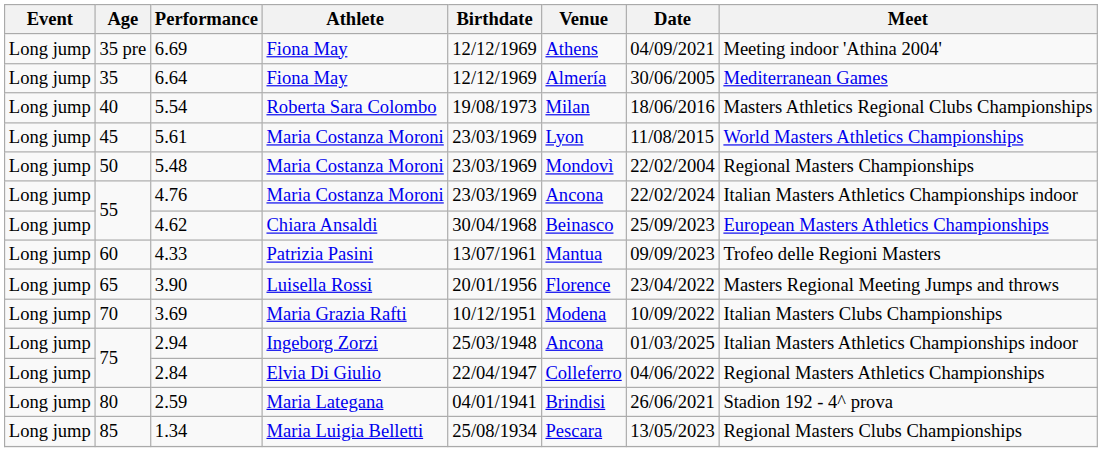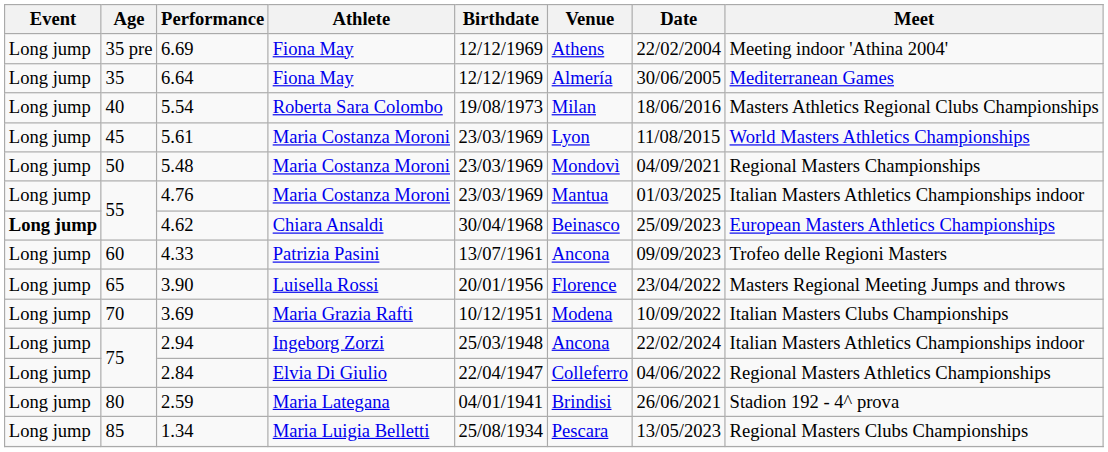 <table class="wikitable" width= style="font-size:90%; text-align:center">
 <tr>
 <th>Event</th>
 <th>Age</th>
 <th>Performance</th>
 <th>Athlete</th>
 <th>Birthdate</th>
 <th>Venue</th>
 <th>Date</th>
 <th>Meet</th>
 </tr>
 <tr>
 <td>Long jump</td>
 <td>35 pre</td>
 <td>6.69 </td>
 <td align=left><a href='#'>Fiona May</a></td>
 <td>12/12/1969</td>
 <td align=left><a href='#'>Athens</a></td>
-<td>04/09/2021</td>
+<td>22/02/2004</td>
 <td>Meeting indoor 'Athina 2004'</td>
 </tr>
 <tr>
 <td>Long jump</td>
 <td>35</td>
 <td>6.64 </td>
 <td align=left><a href='#'>Fiona May</a></td>
 <td>12/12/1969</td>
 <td align=left><a href='#'>Almería</a></td>
 <td>30/06/2005</td>
 <td><a href='#'>Mediterranean Games</a></td>
 </tr>
 <tr>
 <td>Long jump</td>
 <td>40</td>
 <td>5.54 </td>
 <td align=left><a href='#'>Roberta Sara Colombo</a></td>
 <td>19/08/1973</td>
 <td align=left><a href='#'>Milan</a></td>
 <td>18/06/2016</td>
 <td>Masters Athletics Regional Clubs Championships</td>
 </tr>
 <tr>
 <td>Long jump</td>
 <td>45</td>
 <td>5.61 </td>
 <td align=left><a href='#'>Maria Costanza Moroni</a></td>
 <td>23/03/1969</td>
 <td align=left><a href='#'>Lyon</a></td>
 <td>11/08/2015</td>
 <td><a href='#'>World Masters Athletics Championships</a></td>
 </tr>
 <tr>
 <td>Long jump</td>
 <td>50</td>
 <td>5.48 </td>
 <td align=left><a href='#'>Maria Costanza Moroni</a></td>
 <td>23/03/1969</td>
 <td align=left><a href='#'>Mondovì</a></td>
-<td>22/02/2004</td>
+<td>04/09/2021</td>
 <td>Regional Masters Championships</td>
 </tr>
 <tr>
 <td>Long jump</td>
 <td rowspan=2>55</td>
 <td>4.76 </td>
 <td align=left><a href='#'>Maria Costanza Moroni</a></td>
 <td>23/03/1969</td>
-<td align=left><a href='#'>Ancona</a></td>
-<td>22/02/2024</td>
+<td align=left><a href='#'>Mantua</a></td>
+<td>01/03/2025</td>
 <td>Italian Masters Athletics Championships indoor</td>
 </tr>
 <tr>
-<td>Long jump</td>
+<td><strong>Long jump</strong></td>
 <td>4.62 </td>
 <td align=left><a href='#'>Chiara Ansaldi</a></td>
 <td>30/04/1968</td>
 <td align=left><a href='#'>Beinasco</a></td>
 <td>25/09/2023</td>
 <td><a href='#'>European Masters Athletics Championships</a></td>
 </tr>
 <tr>
 <td>Long jump</td>
 <td>60</td>
 <td>4.33 </td>
 <td align=left><a href='#'>Patrizia Pasini</a></td>
 <td>13/07/1961</td>
-<td align=left><a href='#'>Mantua</a></td>
+<td align=left><a href='#'>Ancona</a></td>
 <td>09/09/2023</td>
 <td>Trofeo delle Regioni Masters</td>
 </tr>
 <tr>
 <td>Long jump</td>
 <td>65</td>
 <td>3.90 </td>
 <td align=left><a href='#'>Luisella Rossi</a></td>
 <td>20/01/1956</td>
 <td align=left><a href='#'>Florence</a></td>
 <td>23/04/2022</td>
 <td>Masters Regional Meeting Jumps and throws</td>
 </tr>
 <tr>
 <td>Long jump</td>
 <td>70</td>
 <td>3.69 </td>
 <td align=left><a href='#'>Maria Grazia Rafti</a></td>
 <td>10/12/1951</td>
 <td align=left><a href='#'>Modena</a></td>
 <td>10/09/2022</td>
 <td>Italian Masters Clubs Championships</td>
 </tr>
 <tr>
 <td>Long jump</td>
 <td rowspan=2>75</td>
 <td>2.94 </td>
 <td align=left><a href='#'>Ingeborg Zorzi</a></td>
 <td>25/03/1948</td>
 <td align=left><a href='#'>Ancona</a></td>
-<td>01/03/2025</td>
+<td>22/02/2024</td>
 <td>Italian Masters  Athletics Championships indoor</td>
 </tr>
 <tr>
 <td>Long jump</td>
 <td>2.84 </td>
 <td align=left><a href='#'>Elvia Di Giulio</a></td>
 <td>22/04/1947</td>
 <td align=left><a href='#'>Colleferro</a></td>
 <td>04/06/2022</td>
 <td>Regional Masters Athletics Championships</td>
 </tr>
 <tr>
 <td>Long jump</td>
 <td>80</td>
 <td>2.59 </td>
 <td align=left><a href='#'>Maria Lategana</a></td>
 <td>04/01/1941</td>
 <td align=left><a href='#'>Brindisi</a></td>
 <td>26/06/2021</td>
 <td>Stadion 192 - 4^ prova</td>
 </tr>
 <tr>
 <td>Long jump</td>
 <td>85</td>
 <td>1.34 </td>
 <td align=left><a href='#'>Maria Luigia Belletti</a></td>
 <td>25/08/1934</td>
 <td align=left><a href='#'>Pescara</a></td>
 <td>13/05/2023</td>
 <td>Regional Masters  Clubs Championships</td>
 </tr>
 <tr>
 </tr>
 </table>
